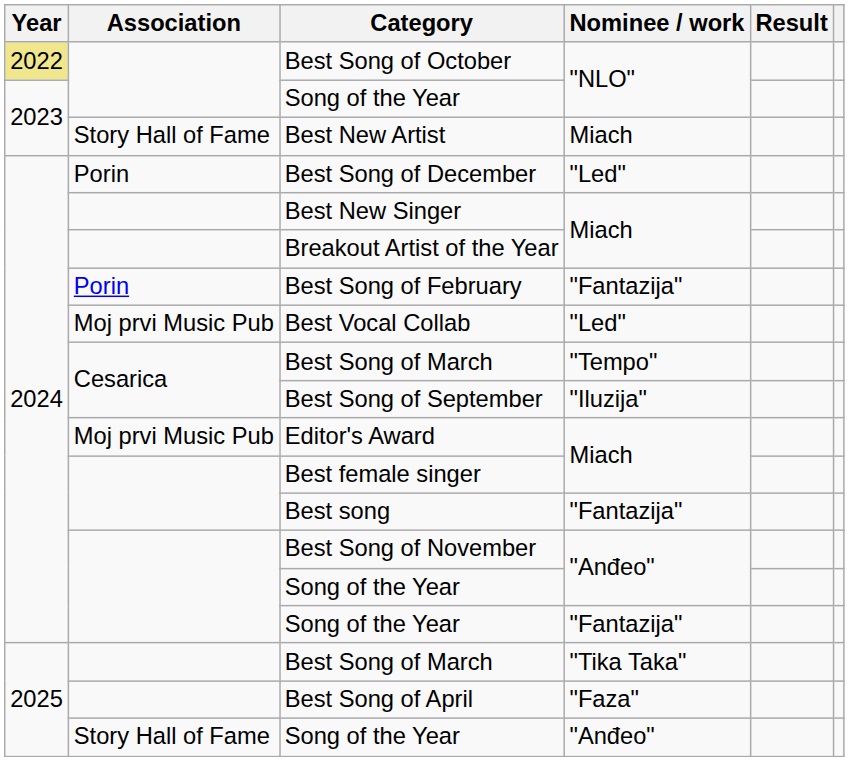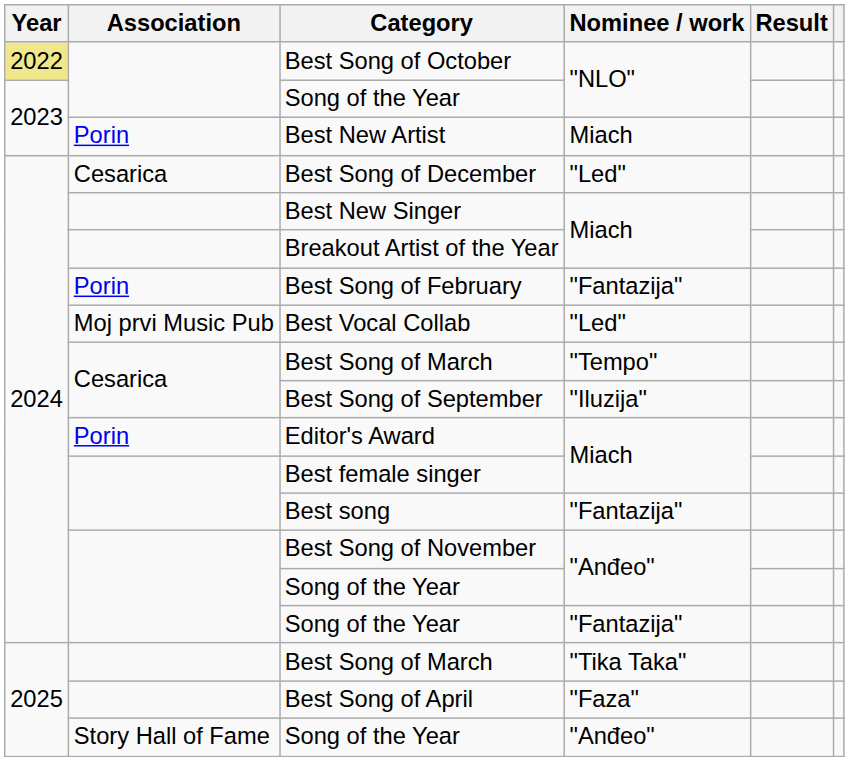 <table class="wikitable sortable">
 <tr>
 <th>Year</th>
 <th>Association</th>
 <th>Category</th>
 <th>Nominee / work</th>
 <th>Result</th>
 <th class="unsortable"></th>
 </tr>
 <tr>
 <td rowspan="1" style="background: khaki;">2022</td>
 <td rowspan="2"></td>
 <td>Best Song of October</td>
 <td rowspan="2">"NLO"</td>
 <td></td>
 <td></td>
 </tr>
 <tr>
 <td rowspan="2">2023</td>
 <td>Song of the Year</td>
 <td></td>
 <td></td>
 </tr>
 <tr>
-<td>Story Hall of Fame</td>
+<td><a href='#'>Porin</a></td>
 <td>Best New Artist</td>
 <td>Miach</td>
 <td></td>
 <td></td>
 </tr>
 <tr>
 <td rowspan="13">2024</td>
-<td>Porin</td>
+<td>Cesarica</td>
 <td>Best Song of December</td>
 <td>"Led"</td>
 <td></td>
 <td></td>
 </tr>
 <tr>
 <td></td>
 <td>Best New Singer</td>
 <td rowspan="2">Miach</td>
 <td></td>
 <td></td>
 </tr>
 <tr>
 <td></td>
 <td>Breakout Artist of the Year</td>
 <td></td>
 <td></td>
 </tr>
 <tr>
 <td><a href='#'>Porin</a></td>
 <td>Best Song of February</td>
 <td>"Fantazija"</td>
 <td></td>
 <td></td>
 </tr>
 <tr>
 <td>Moj prvi Music Pub</td>
 <td>Best Vocal Collab</td>
 <td>"Led"</td>
 <td></td>
 <td></td>
 </tr>
 <tr>
 <td rowspan="2">Cesarica</td>
 <td>Best Song of March</td>
 <td>"Tempo"</td>
 <td></td>
 <td></td>
 </tr>
 <tr>
 <td>Best Song of September</td>
 <td>"Iluzija"</td>
 <td></td>
 <td></td>
 </tr>
 <tr>
-<td>Moj prvi Music Pub</td>
+<td><a href='#'>Porin</a></td>
 <td>Editor's Award</td>
 <td rowspan="2">Miach</td>
 <td></td>
 <td></td>
 </tr>
 <tr>
 <td rowspan="2"></td>
 <td>Best female singer</td>
 <td></td>
 <td></td>
 </tr>
 <tr>
 <td>Best song</td>
 <td rowspan="1">"Fantazija"</td>
 <td></td>
 <td></td>
 </tr>
 <tr>
 <td rowspan="3"></td>
 <td>Best Song of November</td>
 <td rowspan="2">"Anđeo"</td>
 <td></td>
 <td></td>
 </tr>
 <tr>
 <td>Song of the Year</td>
 <td></td>
 <td></td>
 </tr>
 <tr>
 <td>Song of the Year</td>
 <td rowspan="1">"Fantazija"</td>
 <td></td>
 <td></td>
 </tr>
 <tr>
 <td rowspan="3">2025</td>
 <td></td>
 <td>Best Song of March</td>
 <td>"Tika Taka"</td>
 <td></td>
 <td></td>
 </tr>
 <tr>
 <td></td>
 <td>Best Song of April</td>
 <td>"Faza"</td>
 <td></td>
 <td></td>
 </tr>
 <tr>
 <td>Story Hall of Fame</td>
 <td>Song of the Year</td>
 <td>"Anđeo"</td>
 <td></td>
 <td></td>
 </tr>
 </table>
